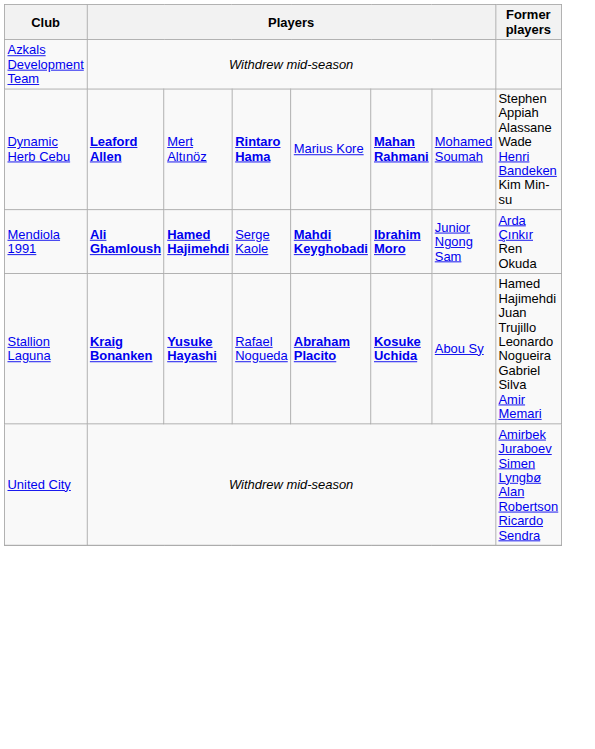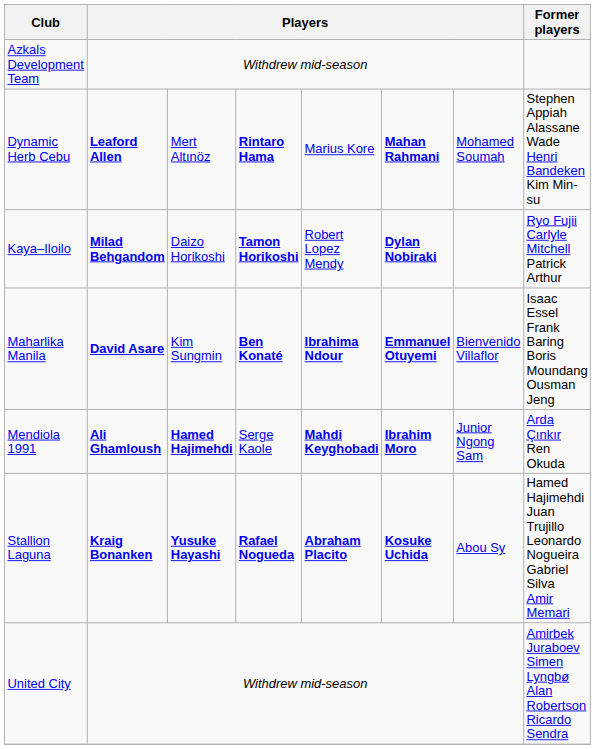 <table class="wikitable" style="font-size:90%;">
 <tr>
 <th style="width:200px;">Club</th>
 <th style="width:1000px;" colspan=6>Players</th>
 <th style="width:200px;">Former players</th>
 </tr>
 <tr>
 <td><a href='#'>Azkals Development Team</a></td>
 <td colspan=6 align=center><em>Withdrew mid-season</em></td>
 <td></td>
 </tr>
 <tr>
 <td><a href='#'>Dynamic Herb Cebu</a> <br></td>
 <td> <strong><a href='#'>Leaford Allen</a></strong></td>
 <td> <a href='#'>Mert Altınöz</a></td>
 <td> <strong><a href='#'>Rintaro Hama</a></strong></td>
 <td> <a href='#'>Marius Kore</a></td>
 <td> <strong><a href='#'>Mahan Rahmani</a></strong></td>
 <td> <a href='#'>Mohamed Soumah</a></td>
 <td> Stephen Appiah<br> Alassane Wade<br> <a href='#'>Henri Bandeken</a><br> Kim Min-su</td>
 </tr>
 <tr>
+<td><a href='#'>Kaya–Iloilo</a></td>
+<td> <strong><a href='#'>Milad Behgandom</a></strong></td>
+<td> <a href='#'>Daizo Horikoshi</a></td>
+<td> <strong><a href='#'>Tamon Horikoshi</a></strong></td>
+<td> <a href='#'>Robert Lopez Mendy</a></td>
+<td> <strong><a href='#'>Dylan Nobiraki</a></strong></td>
+<td></td>
+<td> <a href='#'>Ryo Fujii</a><br> <a href='#'>Carlyle Mitchell</a><br> Patrick Arthur</td>
+</tr>
+<tr>
+<td><a href='#'>Maharlika Manila</a></td>
+<td> <strong><a href='#'>David Asare</a></strong></td>
+<td> <a href='#'>Kim Sungmin</a></td>
+<td> <strong><a href='#'>Ben Konaté</a></strong></td>
+<td> <strong><a href='#'>Ibrahima Ndour</a></strong></td>
+<td> <strong><a href='#'>Emmanuel Otuyemi</a></strong></td>
+<td> <a href='#'>Bienvenido Villaflor</a></td>
+<td> Isaac Essel <br>  Frank Baring <br>  Boris Moundang <br>  Ousman Jeng <br></td>
+</tr>
+<tr>
 <td><a href='#'>Mendiola 1991</a></td>
 <td> <strong><a href='#'>Ali Ghamloush</a></strong></td>
 <td> <strong><a href='#'>Hamed Hajimehdi</a></strong></td>
 <td> <a href='#'>Serge Kaole</a></td>
 <td> <strong><a href='#'>Mahdi Keyghobadi</a></strong></td>
 <td> <strong><a href='#'>Ibrahim Moro</a></strong></td>
 <td> <a href='#'>Junior Ngong Sam</a></td>
 <td> <a href='#'>Arda Çınkır</a><br> Ren Okuda</td>
 </tr>
 <tr>
 <td><a href='#'>Stallion Laguna</a></td>
 <td> <strong><a href='#'>Kraig Bonanken</a></strong></td>
 <td> <strong><a href='#'>Yusuke Hayashi</a></strong></td>
-<td> <a href='#'>Rafael Nogueda</a></td>
+<td><strong> <a href='#'>Rafael Nogueda</a></strong></td>
 <td> <strong><a href='#'>Abraham Placito</a></strong></td>
 <td> <strong><a href='#'>Kosuke Uchida</a></strong></td>
 <td> <a href='#'>Abou Sy</a></td>
 <td> Hamed Hajimehdi<br> Juan Trujillo<br> Leonardo Nogueira<br> Gabriel Silva<br> <a href='#'>Amir Memari</a></td>
 </tr>
 <tr>
 <td><a href='#'>United City</a></td>
 <td colspan=6 align=center><em>Withdrew mid-season</em></td>
 <td> <a href='#'>Amirbek Juraboev</a><br> <a href='#'>Simen Lyngbø</a><br> <a href='#'>Alan Robertson</a><br> <a href='#'>Ricardo Sendra</a></td>
 </tr>
 <tr>
 </tr>
 </table>
